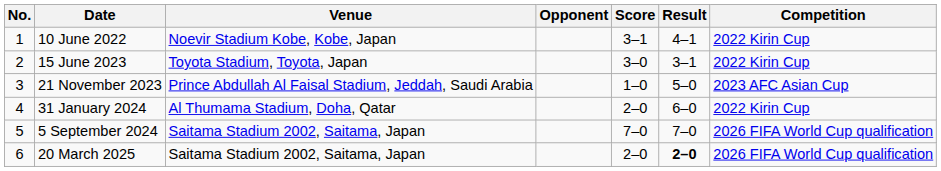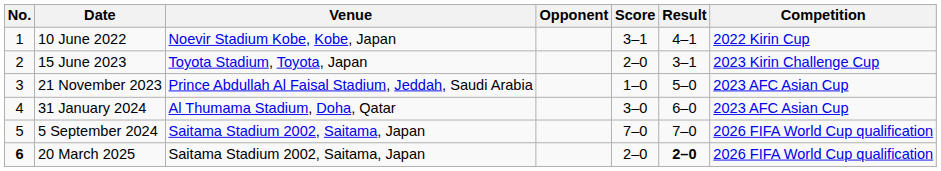 <table class="wikitable sortable">
 <tr>
 <th scope="col">No.</th>
 <th scope="col">Date</th>
 <th scope="col">Venue</th>
 <th scope="col">Opponent</th>
 <th scope="col">Score</th>
 <th scope="col">Result</th>
 <th scope="col">Competition</th>
 </tr>
 <tr>
 <td align="center">1</td>
 <td>10 June 2022</td>
 <td><a href='#'>Noevir Stadium Kobe</a>, <a href='#'>Kobe</a>, Japan</td>
 <td></td>
 <td align="center">3–1</td>
 <td align="center">4–1</td>
 <td><a href='#'>2022 Kirin Cup</a></td>
 </tr>
 <tr>
 <td align="center">2</td>
 <td>15 June 2023</td>
 <td><a href='#'>Toyota Stadium</a>, <a href='#'>Toyota</a>, Japan</td>
 <td></td>
-<td align="center">3–0</td>
+<td align="center">2–0</td>
 <td align="center">3–1</td>
-<td><a href='#'>2022 Kirin Cup</a></td>
+<td><a href='#'>2023 Kirin Challenge Cup</a></td>
 </tr>
 <tr>
 <td align="center">3</td>
 <td>21 November 2023</td>
 <td><a href='#'>Prince Abdullah Al Faisal Stadium</a>, <a href='#'>Jeddah</a>, Saudi Arabia</td>
 <td></td>
 <td align="center">1–0</td>
 <td align="center">5–0</td>
 <td><a href='#'>2023 AFC Asian Cup</a></td>
 </tr>
 <tr>
 <td align="center">4</td>
 <td>31 January 2024</td>
 <td><a href='#'>Al Thumama Stadium</a>, <a href='#'>Doha</a>, Qatar</td>
 <td></td>
-<td align="center">2–0</td>
+<td align="center">3–0</td>
 <td align="center">6–0</td>
-<td><a href='#'>2022 Kirin Cup</a></td>
+<td><a href='#'>2023 AFC Asian Cup</a></td>
 </tr>
 <tr>
 <td align="center">5</td>
 <td>5 September 2024</td>
 <td><a href='#'>Saitama Stadium 2002</a>, <a href='#'>Saitama</a>, Japan</td>
 <td></td>
 <td align=center>7–0</td>
 <td align="center">7–0</td>
 <td><a href='#'>2026 FIFA World Cup qualification</a></td>
 </tr>
 <tr>
-<td align="center">6</td>
+<td align="center"><strong>6</strong></td>
 <td>20 March 2025</td>
 <td>Saitama Stadium 2002, Saitama, Japan</td>
 <td></td>
 <td align=center>2–0</td>
 <td align="center"><strong>2–0</strong></td>
 <td><a href='#'>2026 FIFA World Cup qualification</a></td>
 </tr>
 </table>
